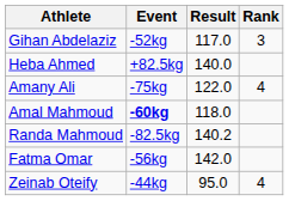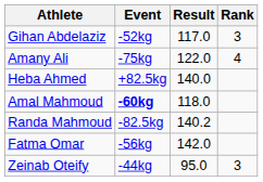 <table class="wikitable">
 <tr>
 <th>Athlete</th>
 <th>Event</th>
 <th>Result</th>
 <th>Rank</th>
 </tr>
 <tr align=center>
 <td align=left><a href='#'>Gihan Abdelaziz</a></td>
 <td align=left><a href='#'>-52kg</a></td>
 <td>117.0</td>
 <td>3</td>
 </tr>
 <tr align=center>
+<td align=left><a href='#'>Amany Ali</a></td>
+<td align=left><a href='#'>-75kg</a></td>
+<td>122.0</td>
+<td>4</td>
+</tr>
+<tr align=center>
 <td align=left><a href='#'>Heba Ahmed</a></td>
 <td align=left><a href='#'>+82.5kg</a></td>
 <td>140.0</td>
 <td></td>
-</tr>
-<tr align=center>
-<td align=left><a href='#'>Amany Ali</a></td>
-<td align=left><a href='#'>-75kg</a></td>
-<td>122.0</td>
-<td>4</td>
 </tr>
 <tr align=center>
 <td align=left><a href='#'>Amal Mahmoud</a></td>
 <td align=left><strong><a href='#'>-60kg</a></strong></td>
 <td>118.0</td>
 <td></td>
 </tr>
 <tr align=center>
 <td align=left><a href='#'>Randa Mahmoud</a></td>
 <td align=left><a href='#'>-82.5kg</a></td>
 <td>140.2</td>
 <td></td>
 </tr>
 <tr align=center>
 <td align=left><a href='#'>Fatma Omar</a></td>
 <td align=left><a href='#'>-56kg</a></td>
 <td>142.0 </td>
 <td></td>
 </tr>
 <tr align=center>
 <td align=left><a href='#'>Zeinab Oteify</a></td>
 <td align=left><a href='#'>-44kg</a></td>
 <td>95.0</td>
-<td>4</td>
+<td>3</td>
 </tr>
 </table>
